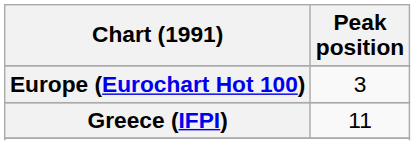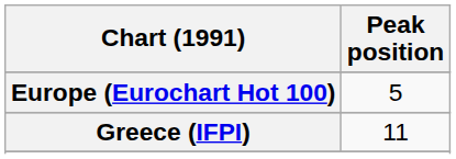 <table class="wikitable sortable plainrowheaders" style="text-align:center">
 <tr>
 <th>Chart (1991)</th>
 <th>Peak<br>position</th>
 </tr>
 <tr>
 </tr>
 <tr>
 </tr>
 <tr>
 <th scope="row">Europe (<a href='#'>Eurochart Hot 100</a>)</th>
-<td>3</td>
+<td>5</td>
 </tr>
 <tr>
 </tr>
 <tr>
 <th scope="row">Greece (<a href='#'>IFPI</a>)</th>
 <td>11</td>
 </tr>
 <tr>
 </tr>
 <tr>
 </tr>
 <tr>
 </tr>
 <tr>
 </tr>
 <tr>
 </tr>
 </table>
